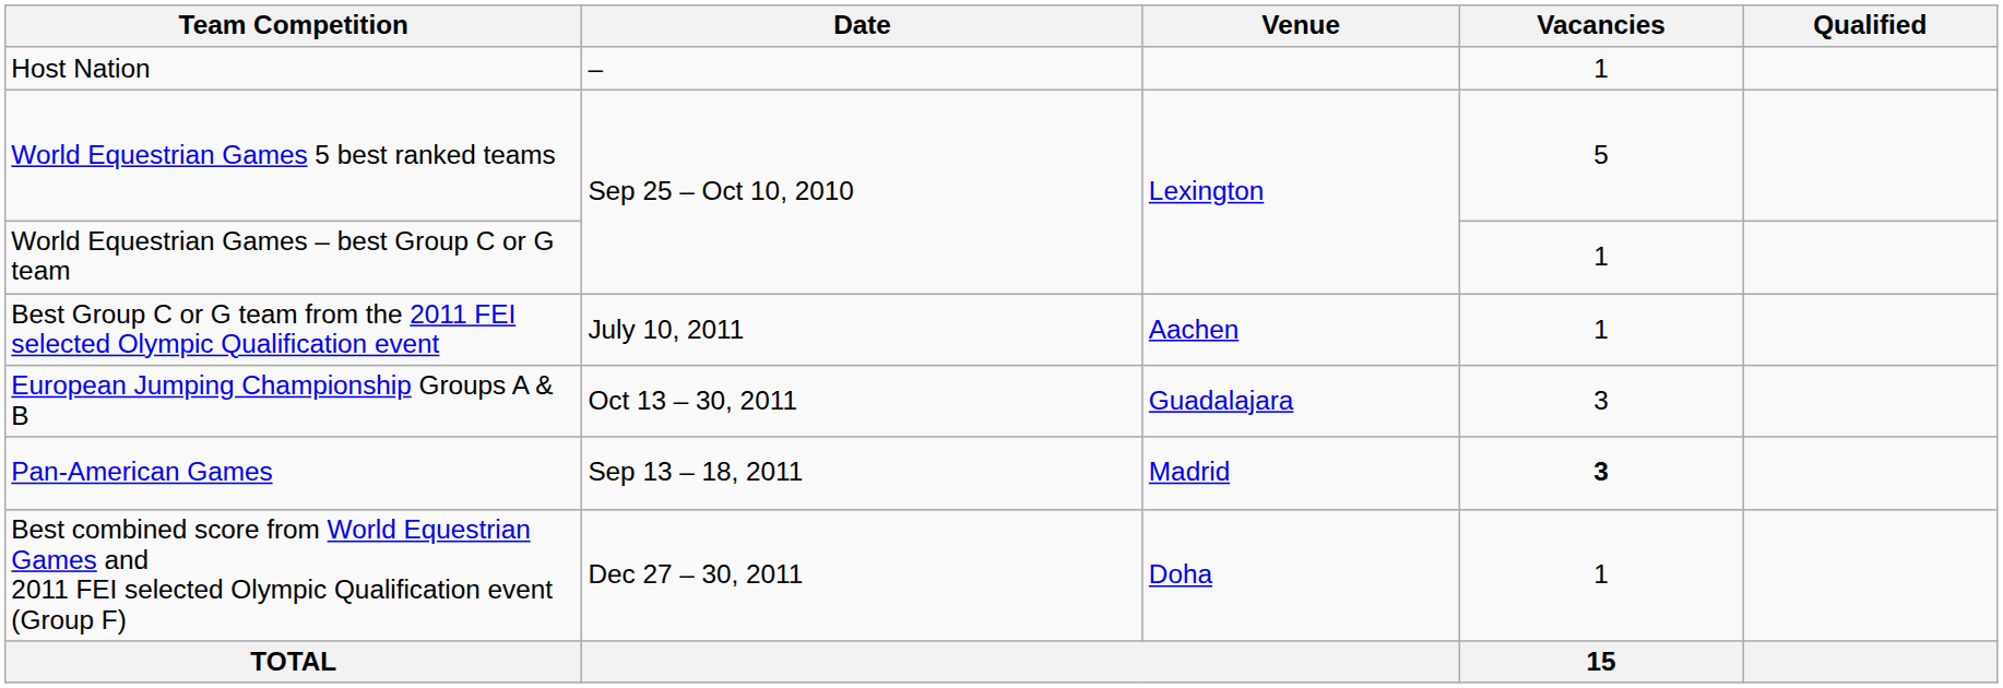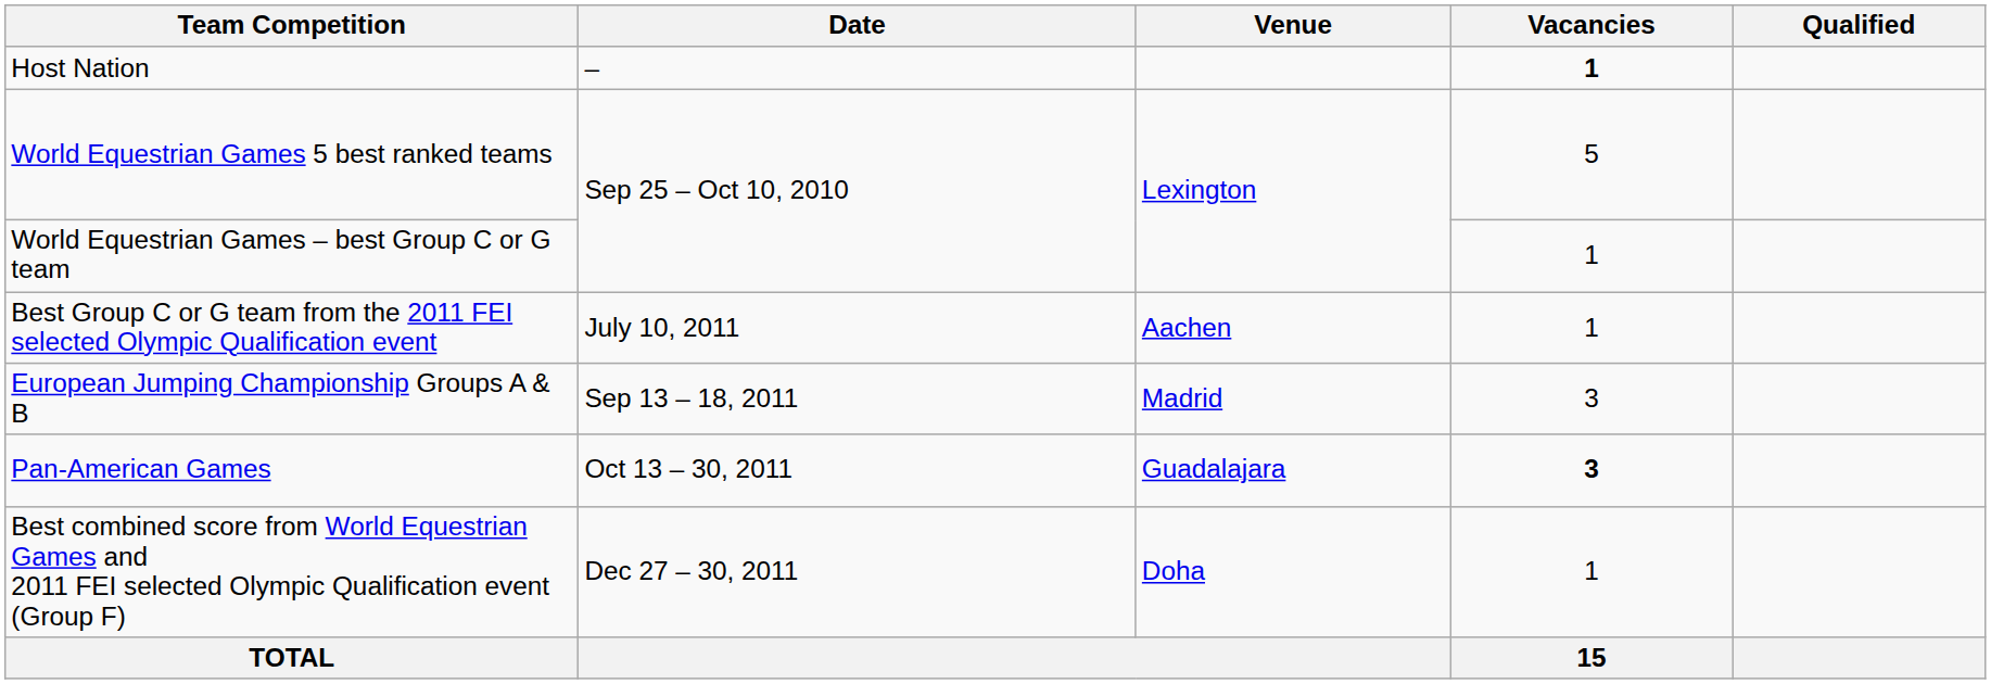 <table class="wikitable"  width=95%>
 <tr>
 <th scope="col">Team Competition</th>
 <th>Date</th>
 <th>Venue</th>
 <th>Vacancies</th>
 <th>Qualified</th>
 </tr>
 <tr>
 <td width=340>Host Nation</td>
 <td>–</td>
 <td></td>
-<td align="center">1</td>
+<td align="center"><strong>1</strong></td>
 <td></td>
 </tr>
 <tr>
 <td><a href='#'>World Equestrian Games</a> 5 best ranked teams</td>
 <td rowspan ="2">Sep 25 – Oct 10, 2010</td>
 <td rowspan ="2"> <a href='#'>Lexington</a></td>
 <td align="center">5</td>
 <td><br><br><br><br></td>
 </tr>
 <tr>
 <td>World Equestrian Games – best Group C or G team</td>
 <td align="center">1</td>
 <td></td>
 </tr>
 <tr>
 <td>Best Group C or G team from the <a href='#'>2011 FEI selected Olympic Qualification event</a></td>
 <td>July 10, 2011</td>
 <td> <a href='#'>Aachen</a></td>
 <td align="center">1</td>
 <td></td>
 </tr>
 <tr>
 <td><a href='#'>European Jumping Championship</a> Groups A & B</td>
-<td>Oct 13 – 30, 2011</td>
-<td> <a href='#'>Guadalajara</a></td>
+<td>Sep 13 – 18, 2011</td>
+<td> <a href='#'>Madrid</a></td>
 <td align="center">3</td>
 <td><br><br></td>
 </tr>
 <tr>
 <td><a href='#'>Pan-American Games</a></td>
-<td>Sep 13 – 18, 2011</td>
-<td> <a href='#'>Madrid</a></td>
+<td>Oct 13 – 30, 2011</td>
+<td> <a href='#'>Guadalajara</a></td>
 <td align="center"><strong>3</strong></td>
 <td><br><br></td>
 </tr>
 <tr>
 <td>Best combined score from <a href='#'>World Equestrian Games</a> and<br>2011 FEI selected Olympic Qualification event (Group F)</td>
 <td>Dec 27 – 30, 2011</td>
 <td> <a href='#'>Doha</a></td>
 <td align="center">1</td>
 <td></td>
 </tr>
 <tr>
 <th>TOTAL</th>
 <th colspan="2"></th>
 <th>15</th>
 <th></th>
 </tr>
 </table>
